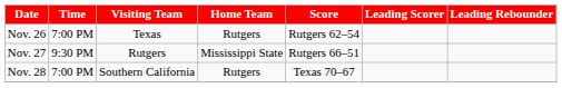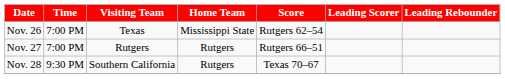 <table class="wikitable" style="text-align:center">
 <tr>
 <th style="background:red;color:#FFFFFF;">Date</th>
 <th style="background:red;color:#FFFFFF;">Time</th>
 <th style="background:red;color:#FFFFFF;">Visiting Team</th>
 <th style="background:red;color:#FFFFFF;">Home Team</th>
 <th style="background:red;color:#FFFFFF;">Score</th>
 <th style="background:red;color:#FFFFFF;">Leading Scorer</th>
 <th style="background:red;color:#FFFFFF;">Leading Rebounder</th>
 </tr>
 <tr>
 <td>Nov. 26</td>
 <td>7:00 PM</td>
 <td>Texas</td>
-<td>Rutgers</td>
+<td>Mississippi State</td>
 <td>Rutgers 62–54</td>
 <td></td>
 <td></td>
 </tr>
 <tr>
 <td>Nov. 27</td>
-<td>9:30 PM</td>
+<td>7:00 PM</td>
 <td>Rutgers</td>
-<td>Mississippi State</td>
+<td>Rutgers</td>
 <td>Rutgers 66–51</td>
 <td></td>
 <td></td>
 </tr>
 <tr>
 <td>Nov. 28</td>
-<td>7:00 PM</td>
+<td>9:30 PM</td>
 <td>Southern California</td>
 <td>Rutgers</td>
 <td>Texas 70–67</td>
 <td></td>
 <td></td>
 </tr>
 <tr>
 </tr>
 </table>
